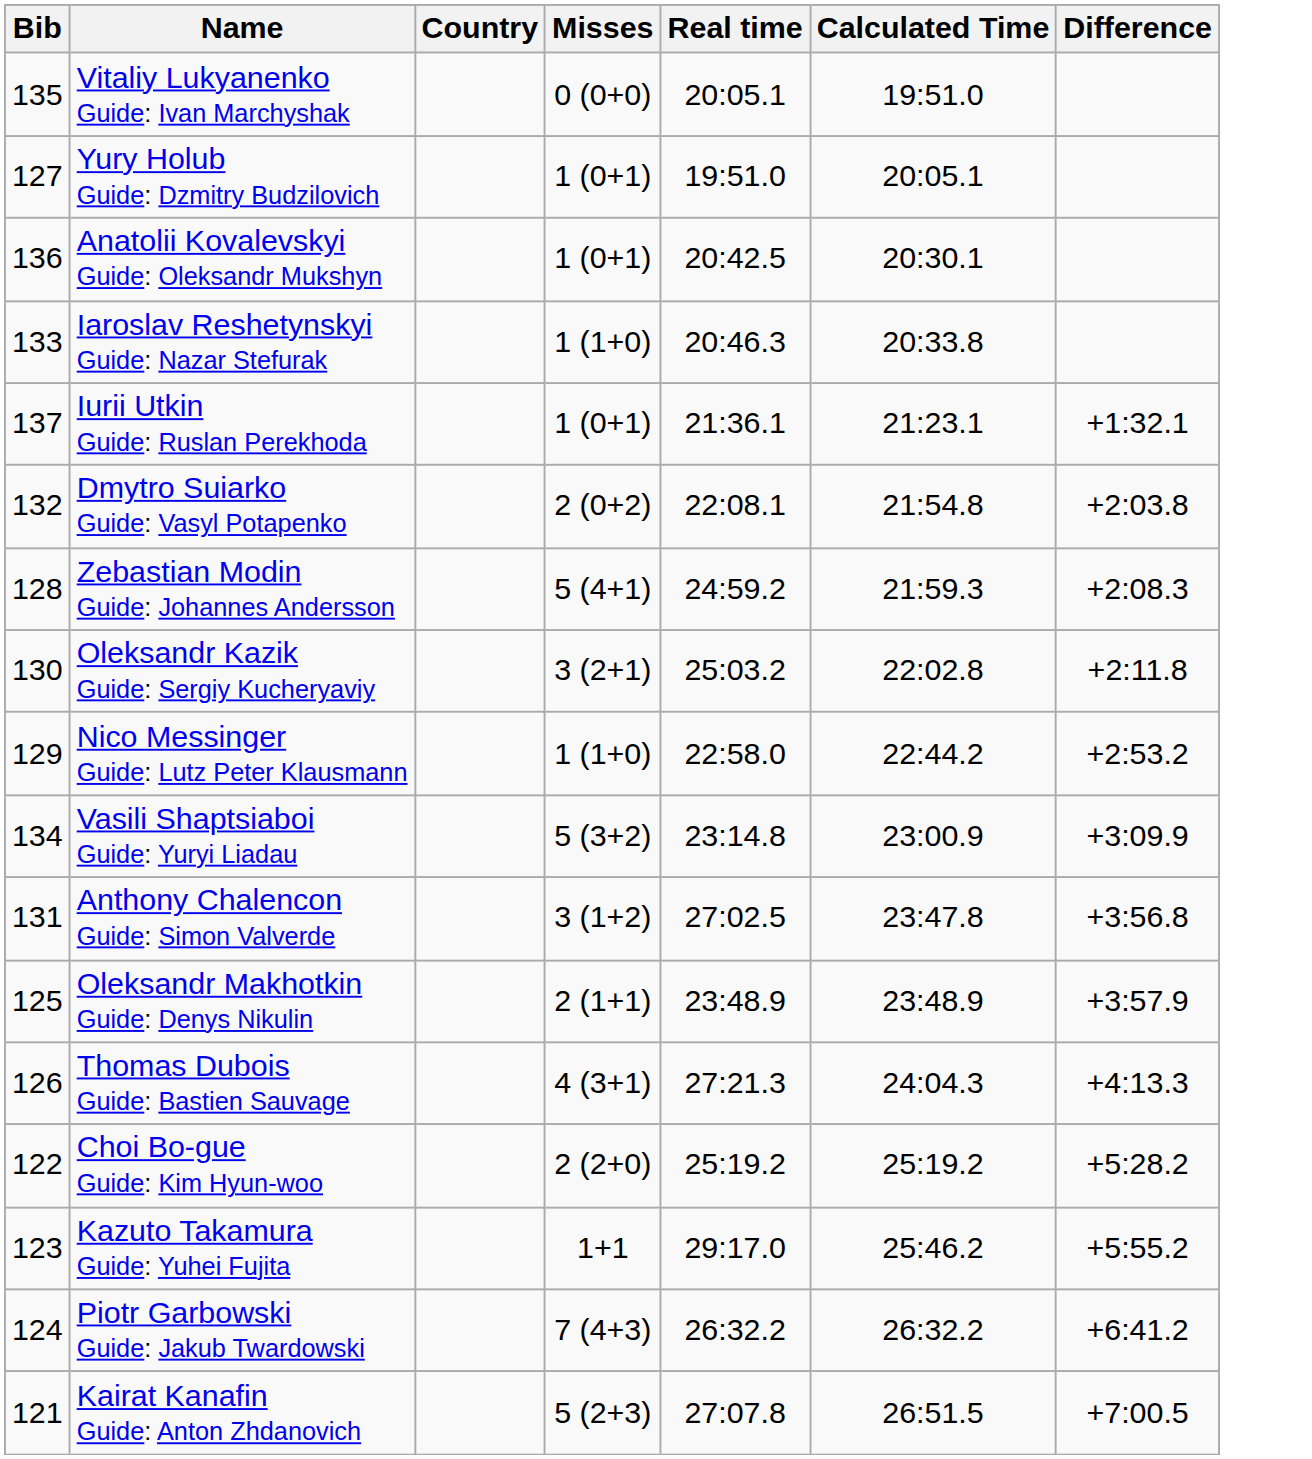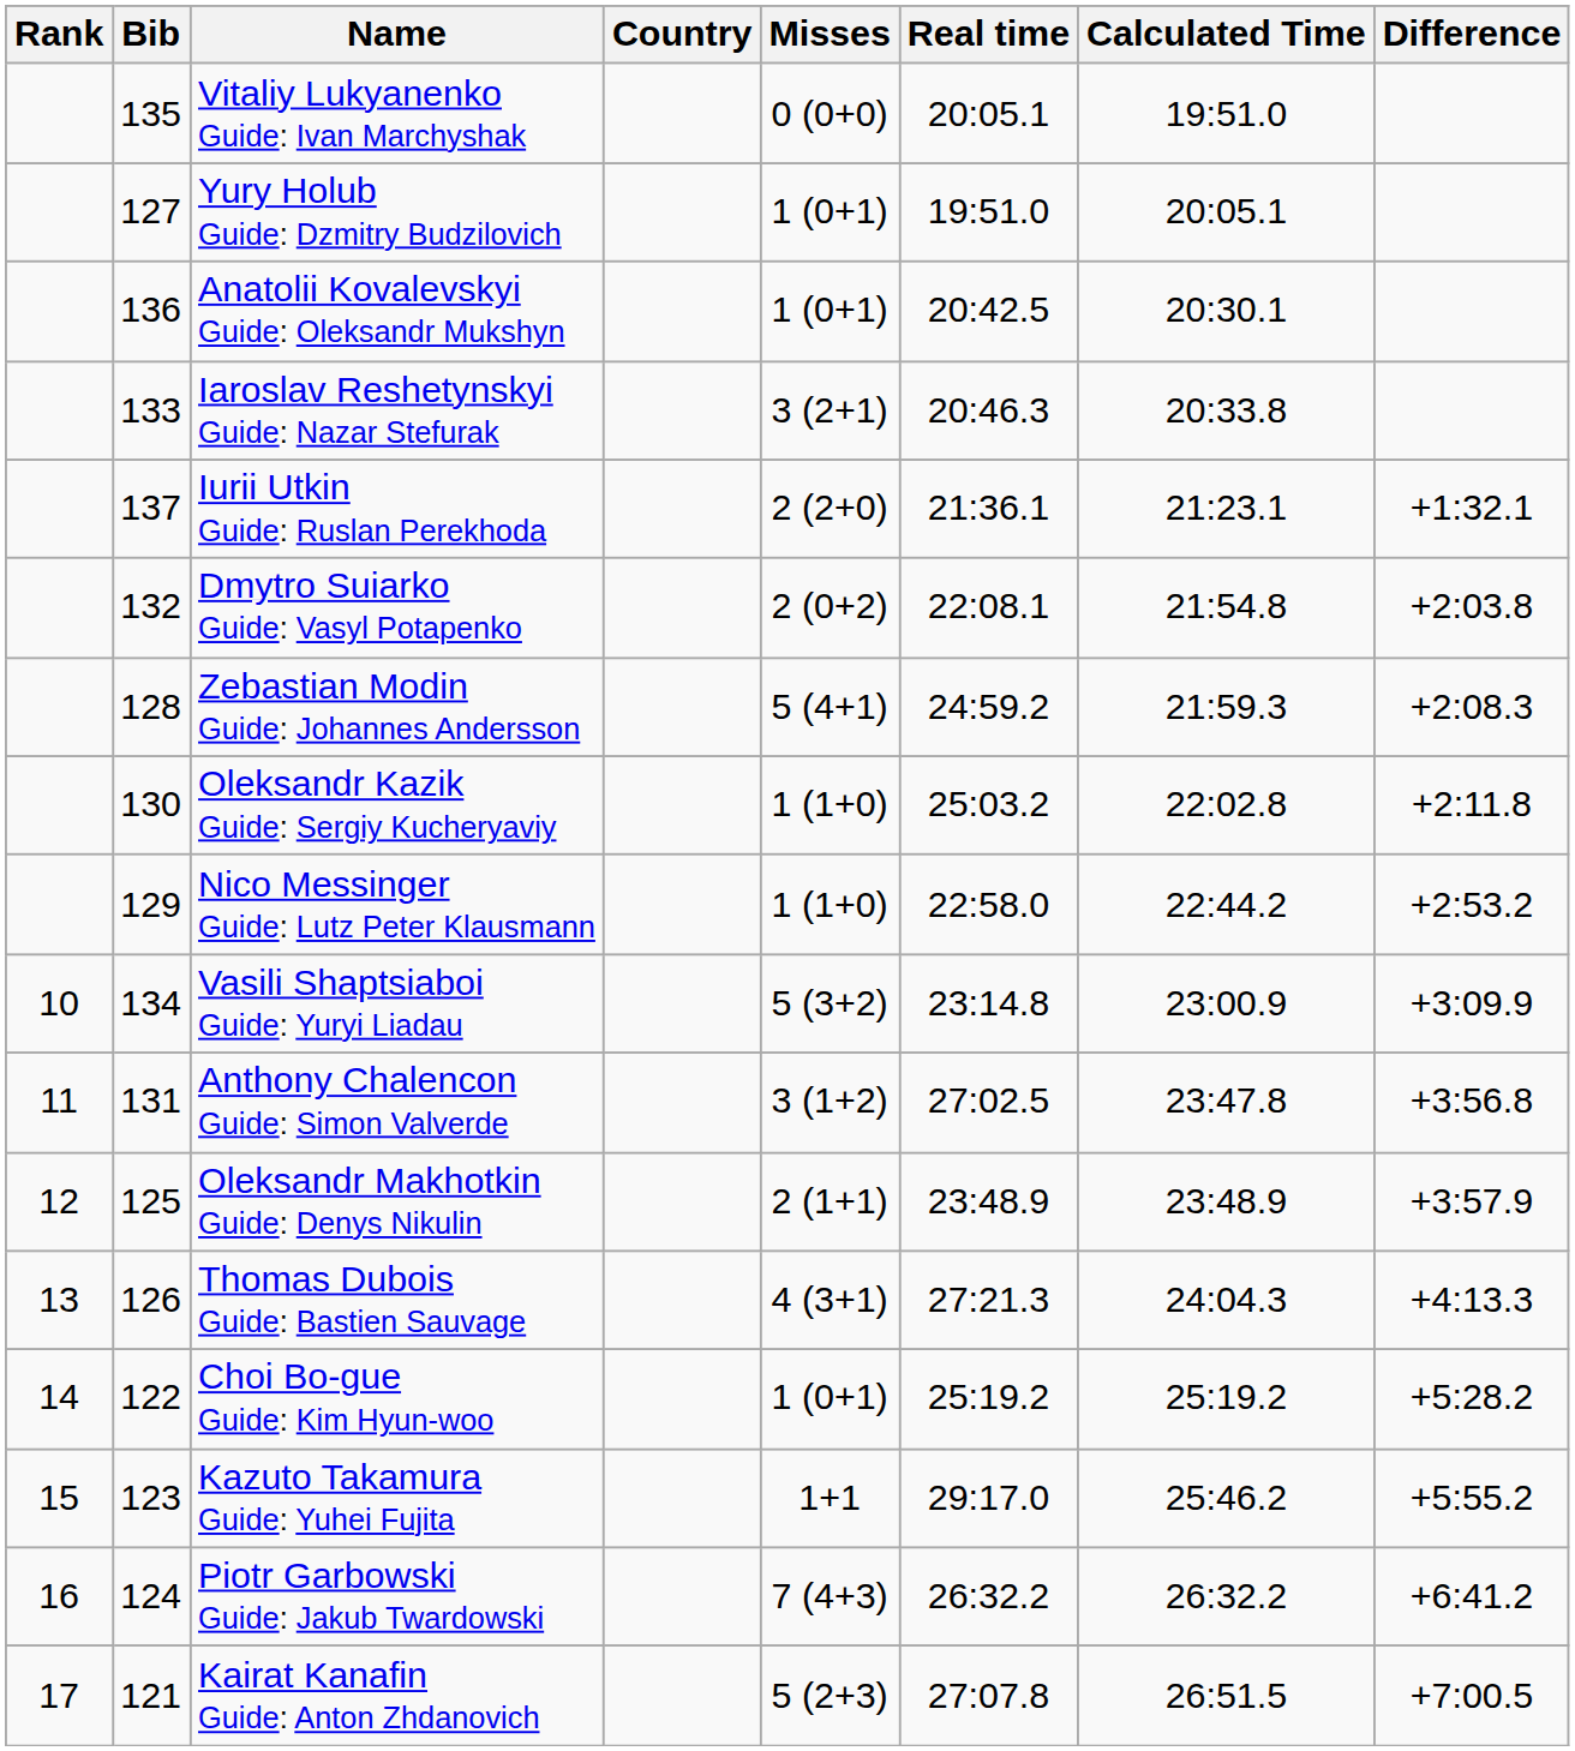 <table class="wikitable sortable" style="text-align:center">
 <tr>
+<th>Rank</th>
 <th>Bib</th>
 <th>Name</th>
 <th>Country</th>
 <th>Misses</th>
 <th>Real time</th>
 <th>Calculated Time</th>
 <th>Difference</th>
 </tr>
 <tr>
+<td></td>
 <td>135</td>
 <td align="left"><a href='#'>Vitaliy Lukyanenko</a><br><small><a href='#'>Guide</a>: <a href='#'>Ivan Marchyshak</a></small></td>
 <td align="left"></td>
 <td>0 (0+0)</td>
 <td>20:05.1</td>
 <td>19:51.0</td>
 <td></td>
 </tr>
 <tr>
+<td></td>
 <td>127</td>
 <td align="left"><a href='#'>Yury Holub</a><br><small><a href='#'>Guide</a>: <a href='#'>Dzmitry Budzilovich</a></small></td>
 <td align="left"></td>
 <td>1 (0+1)</td>
 <td>19:51.0</td>
 <td>20:05.1</td>
 <td></td>
 </tr>
 <tr>
+<td></td>
 <td>136</td>
 <td align="left"><a href='#'>Anatolii Kovalevskyi</a><br><small><a href='#'>Guide</a>: <a href='#'>Oleksandr Mukshyn</a></small></td>
 <td align="left"></td>
 <td>1 (0+1)</td>
 <td>20:42.5</td>
 <td>20:30.1</td>
 <td></td>
 </tr>
 <tr>
+<td></td>
 <td>133</td>
 <td align="left"><a href='#'>Iaroslav Reshetynskyi</a><br><small><a href='#'>Guide</a>: <a href='#'>Nazar Stefurak</a></small></td>
 <td align="left"></td>
-<td>1 (1+0)</td>
+<td>3 (2+1)</td>
 <td>20:46.3</td>
 <td>20:33.8</td>
 <td></td>
 </tr>
 <tr>
+<td></td>
 <td>137</td>
 <td align="left"><a href='#'>Iurii Utkin</a><br><small><a href='#'>Guide</a>: <a href='#'>Ruslan Perekhoda</a></small></td>
 <td align="left"></td>
-<td>1 (0+1)</td>
+<td>2 (2+0)</td>
 <td>21:36.1</td>
 <td>21:23.1</td>
 <td>+1:32.1</td>
 </tr>
 <tr>
+<td></td>
 <td>132</td>
 <td align="left"><a href='#'>Dmytro Suiarko</a><br><small><a href='#'>Guide</a>: <a href='#'>Vasyl Potapenko</a></small></td>
 <td align="left"></td>
 <td>2 (0+2)</td>
 <td>22:08.1</td>
 <td>21:54.8</td>
 <td>+2:03.8</td>
 </tr>
 <tr>
+<td></td>
 <td>128</td>
 <td align="left"><a href='#'>Zebastian Modin</a><br><small><a href='#'>Guide</a>: <a href='#'>Johannes Andersson</a></small></td>
 <td align="left"></td>
 <td>5 (4+1)</td>
 <td>24:59.2</td>
 <td>21:59.3</td>
 <td>+2:08.3</td>
 </tr>
 <tr>
+<td></td>
 <td>130</td>
 <td align="left"><a href='#'>Oleksandr Kazik</a><br><small><a href='#'>Guide</a>: <a href='#'>Sergiy Kucheryaviy</a></small></td>
 <td align="left"></td>
-<td>3 (2+1)</td>
+<td>1 (1+0)</td>
 <td>25:03.2</td>
 <td>22:02.8</td>
 <td>+2:11.8</td>
 </tr>
 <tr>
+<td></td>
 <td>129</td>
 <td align="left"><a href='#'>Nico Messinger</a><br><small><a href='#'>Guide</a>: <a href='#'>Lutz Peter Klausmann</a></small></td>
 <td align="left"></td>
 <td>1 (1+0)</td>
 <td>22:58.0</td>
 <td>22:44.2</td>
 <td>+2:53.2</td>
 </tr>
 <tr>
+<td>10</td>
 <td>134</td>
 <td align="left"><a href='#'>Vasili Shaptsiaboi</a><br><small><a href='#'>Guide</a>: <a href='#'>Yuryi Liadau</a></small></td>
 <td align="left"></td>
 <td>5 (3+2)</td>
 <td>23:14.8</td>
 <td>23:00.9</td>
 <td>+3:09.9</td>
 </tr>
 <tr>
+<td>11</td>
 <td>131</td>
 <td align="left"><a href='#'>Anthony Chalencon</a><br><small><a href='#'>Guide</a>: <a href='#'>Simon Valverde</a></small></td>
 <td align="left"></td>
 <td>3 (1+2)</td>
 <td>27:02.5</td>
 <td>23:47.8</td>
 <td>+3:56.8</td>
 </tr>
 <tr>
+<td>12</td>
 <td>125</td>
 <td align="left"><a href='#'>Oleksandr Makhotkin</a><br><small><a href='#'>Guide</a>: <a href='#'>Denys Nikulin</a></small></td>
 <td align="left"></td>
 <td>2 (1+1)</td>
 <td>23:48.9</td>
 <td>23:48.9</td>
 <td>+3:57.9</td>
 </tr>
 <tr>
+<td>13</td>
 <td>126</td>
 <td align="left"><a href='#'>Thomas Dubois</a><br><small><a href='#'>Guide</a>: <a href='#'>Bastien Sauvage</a></small></td>
 <td align="left"></td>
 <td>4 (3+1)</td>
 <td>27:21.3</td>
 <td>24:04.3</td>
 <td>+4:13.3</td>
 </tr>
 <tr>
+<td>14</td>
 <td>122</td>
 <td align="left"><a href='#'>Choi Bo-gue</a><br><small><a href='#'>Guide</a>: <a href='#'>Kim Hyun-woo</a></small></td>
 <td align="left"></td>
-<td>2 (2+0)</td>
+<td>1 (0+1)</td>
 <td>25:19.2</td>
 <td>25:19.2</td>
 <td>+5:28.2</td>
 </tr>
 <tr>
+<td>15</td>
 <td>123</td>
 <td align="left"><a href='#'>Kazuto Takamura</a><br><small><a href='#'>Guide</a>: <a href='#'>Yuhei Fujita</a></small></td>
 <td align="left"></td>
 <td>1+1</td>
 <td>29:17.0</td>
 <td>25:46.2</td>
 <td>+5:55.2</td>
 </tr>
 <tr>
+<td>16</td>
 <td>124</td>
 <td align="left"><a href='#'>Piotr Garbowski</a><br><small><a href='#'>Guide</a>: <a href='#'>Jakub Twardowski</a></small></td>
 <td align="left"></td>
 <td>7 (4+3)</td>
 <td>26:32.2</td>
 <td>26:32.2</td>
 <td>+6:41.2</td>
 </tr>
 <tr>
+<td>17</td>
 <td>121</td>
 <td align="left"><a href='#'>Kairat Kanafin</a><br><small><a href='#'>Guide</a>: <a href='#'>Anton Zhdanovich</a></small></td>
 <td align="left"></td>
 <td>5 (2+3)</td>
 <td>27:07.8</td>
 <td>26:51.5</td>
 <td>+7:00.5</td>
 </tr>
 </table>
